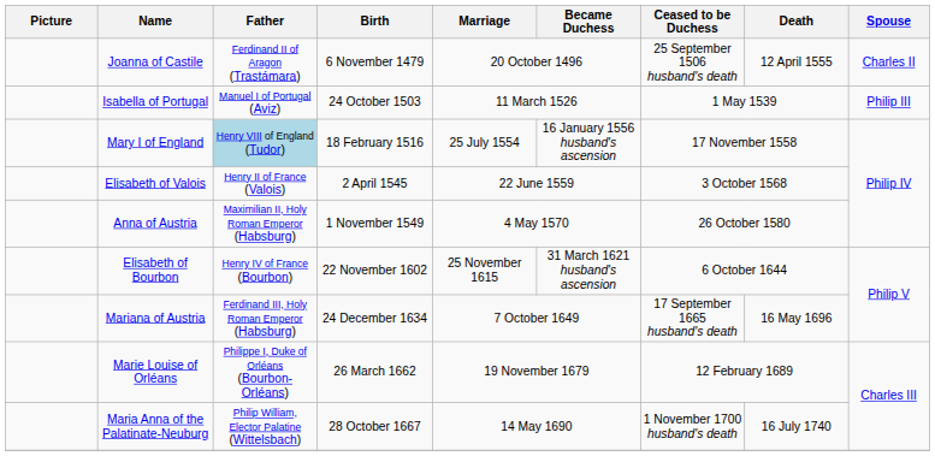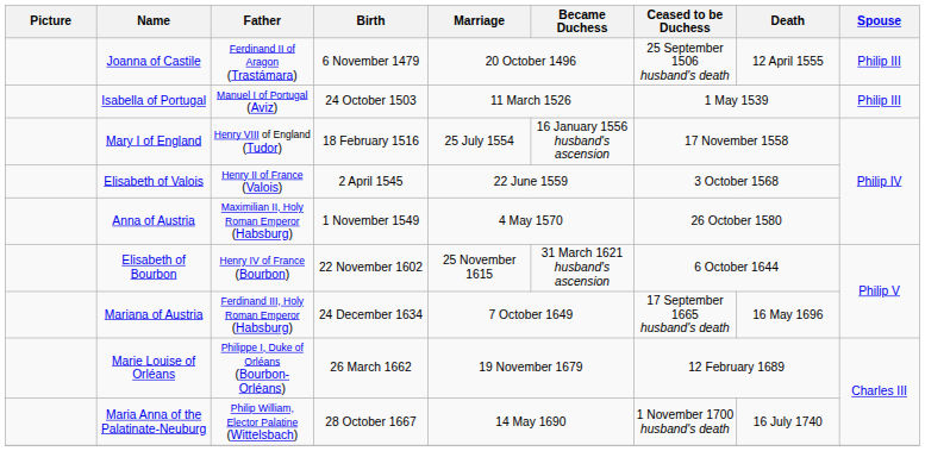 <table width=95% class="wikitable">
 <tr>
 <th width = "8%">Picture</th>
 <th width = "10%">Name</th>
 <th width = "9%">Father</th>
 <th width = "10%">Birth</th>
 <th width = "9%">Marriage</th>
 <th width = "9%">Became Duchess</th>
 <th width = "9%">Ceased to be Duchess</th>
 <th width = "9%">Death</th>
 <th width = "7%"><a href='#'>Spouse</a></th>
 </tr>
 <tr>
 <td align="center"></td>
 <td align="center"><a href='#'>Joanna of Castile</a></td>
 <td align="center"><small><a href='#'>Ferdinand II of Aragon</a></small><br>(<a href='#'>Trastámara</a>)</td>
 <td align="center">6 November 1479</td>
 <td align="center" colspan="2">20 October 1496</td>
 <td align="center">25 September 1506<br><em>husband's death</em></td>
 <td align="center">12 April 1555</td>
-<td align="center"><a href='#'>Charles II</a></td>
+<td align="center"><a href='#'>Philip III</a></td>
 </tr>
 <tr>
 <td align="center"></td>
 <td align="center"><a href='#'>Isabella of Portugal</a></td>
 <td align="center"><small><a href='#'>Manuel I of Portugal</a></small><br>(<a href='#'>Aviz</a>)</td>
 <td align="center">24 October 1503</td>
 <td align="center" colspan="2">11 March 1526</td>
 <td align="center" colspan="2">1 May 1539</td>
 <td align="center"><a href='#'>Philip III</a></td>
 </tr>
 <tr>
 <td align="center"></td>
 <td align="center"><a href='#'>Mary I of England</a></td>
-<td align="center" style="background: lightblue;"><small><a href='#'>Henry VIII</a> of England</small><br>(<a href='#'>Tudor</a>)</td>
+<td align="center"><small><a href='#'>Henry VIII</a> of England</small><br>(<a href='#'>Tudor</a>)</td>
 <td align="center">18 February 1516</td>
 <td align="center">25 July 1554</td>
 <td align="center">16 January 1556<br><em>husband's ascension</em></td>
 <td align="center" colspan="2">17 November 1558</td>
 <td align="center" rowspan="3"><a href='#'>Philip IV</a></td>
 </tr>
 <tr>
 <td align="center"></td>
 <td align="center"><a href='#'>Elisabeth of Valois</a></td>
 <td align="center"><small><a href='#'>Henry II of France</a></small><br>(<a href='#'>Valois</a>)</td>
 <td align="center">2 April 1545</td>
 <td align="center" colspan="2">22 June 1559</td>
 <td align="center" colspan="2">3 October 1568</td>
 </tr>
 <tr>
 <td align="center"></td>
 <td align="center"><a href='#'>Anna of Austria</a></td>
 <td align="center"><small><a href='#'>Maximilian II, Holy Roman Emperor</a></small><br>(<a href='#'>Habsburg</a>)</td>
 <td align="center">1 November 1549</td>
 <td align="center" colspan="2">4 May 1570</td>
 <td align="center" colspan="2">26 October 1580</td>
 </tr>
 <tr>
 <td align="center"></td>
 <td align="center"><a href='#'>Elisabeth of Bourbon</a></td>
 <td align="center"><small><a href='#'>Henry IV of France</a></small><br>(<a href='#'>Bourbon</a>)</td>
 <td align="center">22 November 1602</td>
 <td align="center">25 November 1615</td>
 <td align="center">31 March 1621<br><em>husband's ascension</em></td>
 <td align="center" colspan="2">6 October 1644</td>
 <td align="center" rowspan="2"><a href='#'>Philip V</a></td>
 </tr>
 <tr>
 <td align="center"></td>
 <td align="center"><a href='#'>Mariana of Austria</a></td>
 <td align="center"><small><a href='#'>Ferdinand III, Holy Roman Emperor</a></small><br>(<a href='#'>Habsburg</a>)</td>
 <td align="center">24 December 1634</td>
 <td align="center" colspan="2">7 October 1649</td>
 <td align="center">17 September 1665<br><em>husband's death</em></td>
 <td align="center">16 May 1696</td>
 </tr>
 <tr>
 <td align="center"></td>
 <td align="center"><a href='#'>Marie Louise of Orléans</a></td>
 <td align="center"><small><a href='#'>Philippe I, Duke of Orléans</a></small><br>(<a href='#'>Bourbon-Orléans</a>)</td>
 <td align="center">26 March 1662</td>
 <td align="center" colspan="2">19 November 1679</td>
 <td align="center" colspan="2">12 February 1689</td>
 <td align="center" rowspan="2"><a href='#'>Charles III</a></td>
 </tr>
 <tr>
 <td align="center"></td>
 <td align="center"><a href='#'>Maria Anna of the Palatinate-Neuburg</a></td>
 <td align="center"><small><a href='#'>Philip William, Elector Palatine</a></small><br>(<a href='#'>Wittelsbach</a>)</td>
 <td align="center">28 October 1667</td>
 <td align="center" colspan="2">14 May 1690</td>
 <td align="center">1 November 1700<br><em>husband's death</em></td>
 <td align="center">16 July 1740</td>
 </tr>
 <tr>
 </tr>
 </table>
